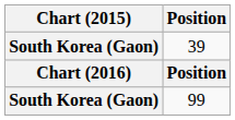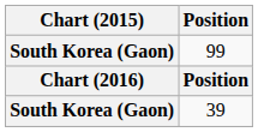 <table class="wikitable plainrowheaders">
 <tr>
 <th>Chart (2015)</th>
 <th>Position</th>
 </tr>
 <tr>
 <th scope="row">South Korea (Gaon)</th>
-<td align="center">39</td>
+<td align="center">99</td>
 </tr>
 <tr>
 <th scope="col">Chart (2016)</th>
 <th scope="col">Position</th>
 </tr>
 <tr>
 <th scope="row">South Korea (Gaon)</th>
-<td align="center">99</td>
+<td align="center">39</td>
 </tr>
 <tr>
 </tr>
 </table>
